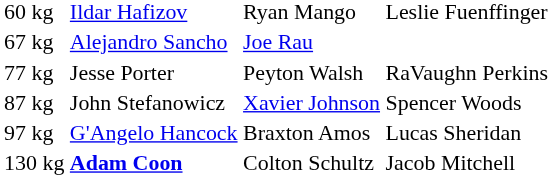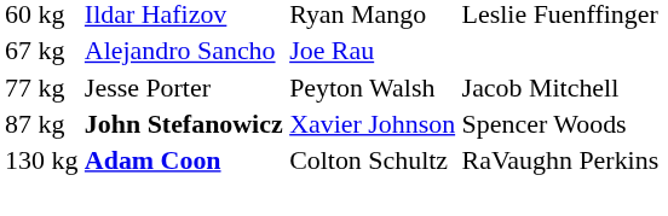 <table>
 <tr>
 <td rowspan=1>60 kg</td>
 <td rowspan=1> <a href='#'>Ildar Hafizov</a></td>
 <td rowspan=1> Ryan Mango</td>
 <td> Leslie Fuenffinger</td>
 </tr>
 <tr>
 <td rowspan=1>67 kg</td>
 <td rowspan=1> <a href='#'>Alejandro Sancho</a></td>
 <td rowspan=1> <a href='#'>Joe Rau</a></td>
 </tr>
 <tr>
 <td rowspan=1>77 kg</td>
 <td rowspan=1> Jesse Porter</td>
 <td rowspan=1> Peyton Walsh</td>
-<td> RaVaughn Perkins</td>
+<td> Jacob Mitchell</td>
 </tr>
 <tr>
 <td rowspan=1>87 kg</td>
-<td rowspan=1> John Stefanowicz</td>
+<td rowspan=1><strong> John Stefanowicz</strong></td>
 <td> <a href='#'>Xavier Johnson</a></td>
 <td> Spencer Woods</td>
-</tr>
-<tr>
-<td rowspan=1>97 kg</td>
-<td rowspan=1> <a href='#'>G'Angelo Hancock</a></td>
-<td rowspan=1> Braxton Amos</td>
-<td> Lucas Sheridan</td>
 </tr>
 <tr>
 <td rowspan=1>130 kg</td>
 <td rowspan=1><strong> <a href='#'>Adam Coon</a></strong></td>
 <td rowspan=1> Colton Schultz</td>
-<td> Jacob Mitchell</td>
+<td> RaVaughn Perkins</td>
 </tr>
 </table>
